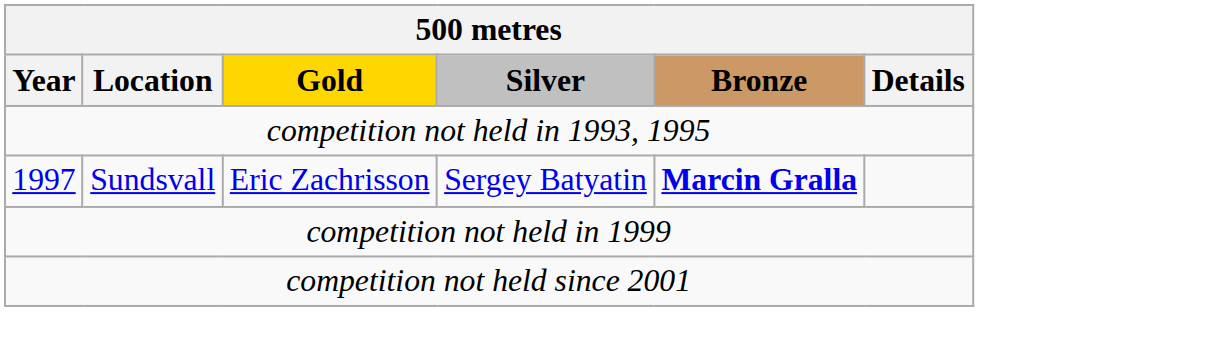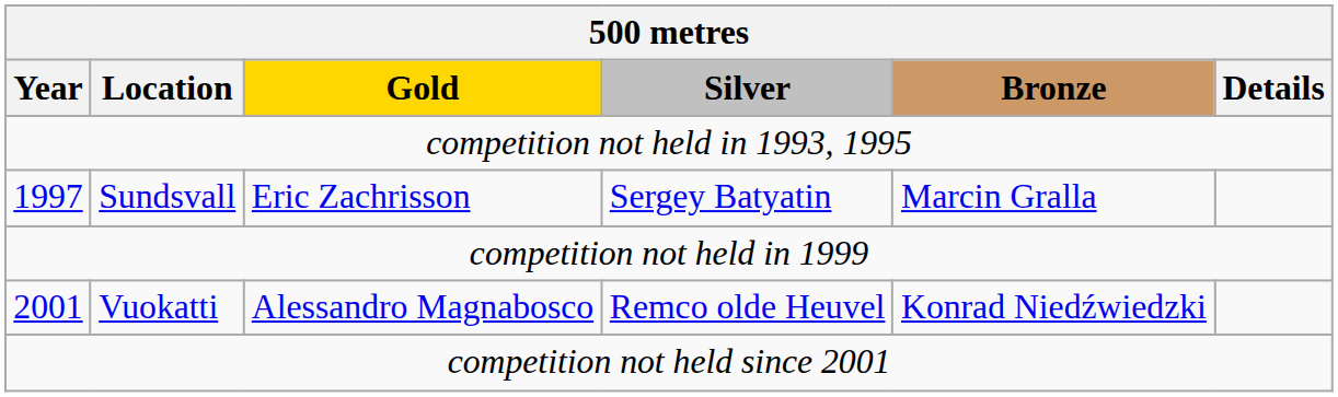 <table class="wikitable">
 <tr>
 <th colspan=6 align=center><strong>500 metres</strong></th>
 </tr>
 <tr>
 <th>Year</th>
 <th>Location</th>
 <td align=center bgcolor=gold><strong>Gold</strong></td>
 <td align=center bgcolor=silver><strong>Silver</strong></td>
 <td align=center bgcolor=cc9966><strong>Bronze</strong></td>
 <th>Details</th>
 </tr>
 <tr>
 <td colspan=6 align=center><em>competition not held in 1993, 1995</em></td>
 </tr>
 <tr>
 <td><a href='#'>1997</a></td>
 <td> <a href='#'>Sundsvall</a></td>
 <td> <a href='#'>Eric Zachrisson</a></td>
 <td> <a href='#'>Sergey Batyatin</a></td>
-<td><strong> <a href='#'>Marcin Gralla</a></strong></td>
+<td> <a href='#'>Marcin Gralla</a></td>
 <td></td>
 </tr>
 <tr>
 <td colspan=6 align=center><em>competition not held in 1999</em></td>
 </tr>
 <tr>
+<td><a href='#'>2001</a></td>
+<td> <a href='#'>Vuokatti</a></td>
+<td> <a href='#'>Alessandro Magnabosco</a></td>
+<td> <a href='#'>Remco olde Heuvel</a></td>
+<td> <a href='#'>Konrad Niedźwiedzki</a></td>
+<td></td>
+</tr>
+<tr>
 <td colspan=6 align=center><em>competition not held since 2001</em></td>
 </tr>
 </table>
